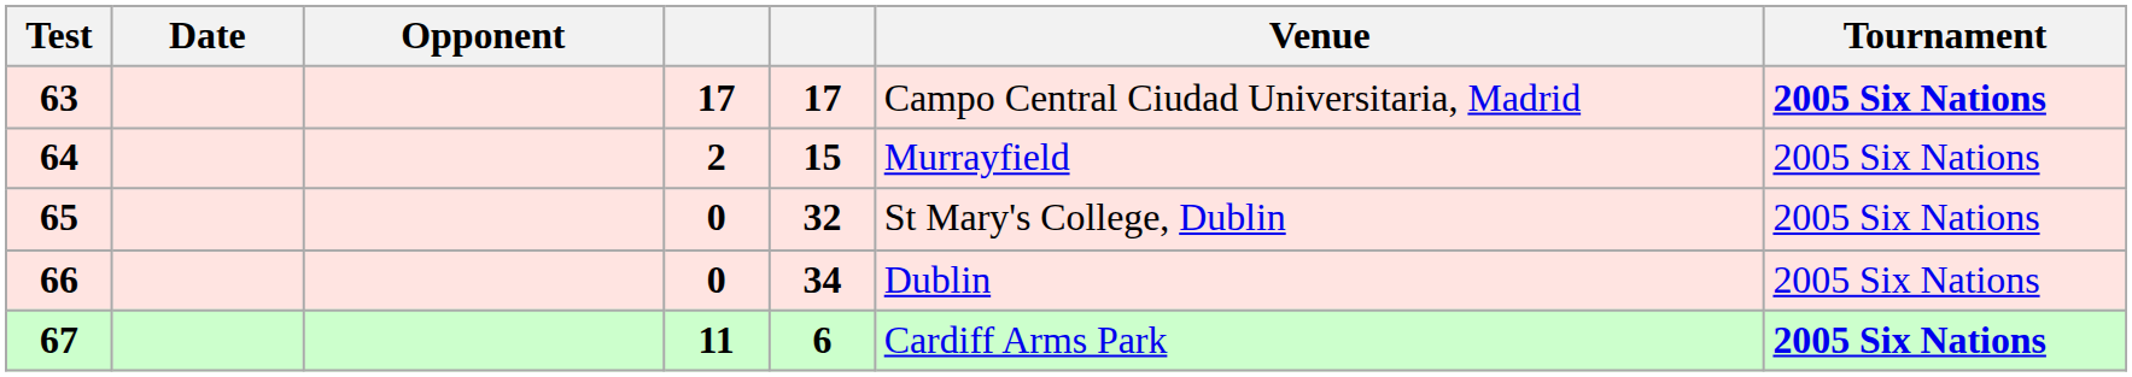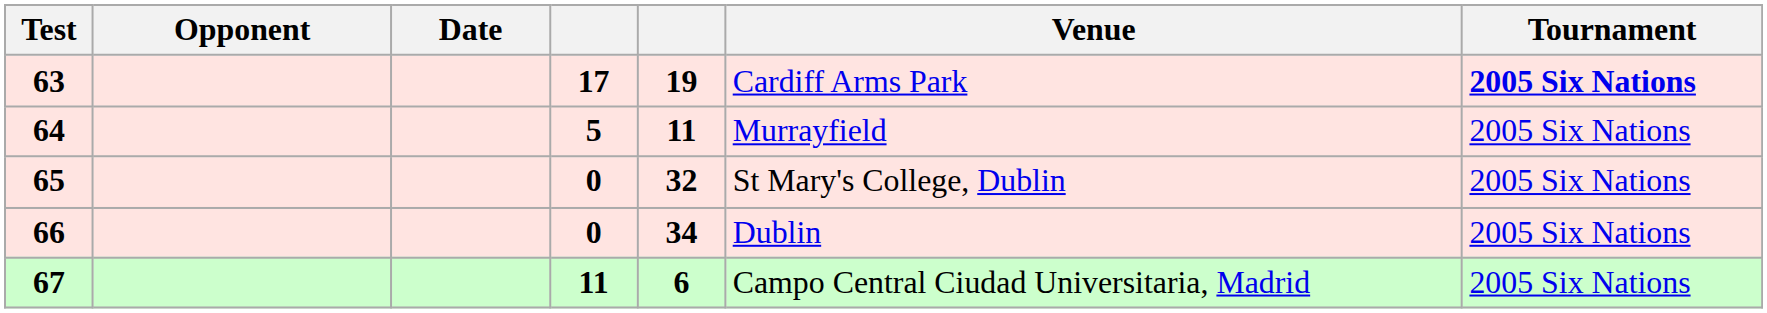 <table class="wikitable sortable" style="width:100%">
 <tr>
 <th style="width:5%">Test</th>
+<th style="width:17%">Opponent</th>
 <th style="width:9%">Date</th>
-<th style="width:17%">Opponent</th>
 <th style="width:5%"></th>
 <th style="width:5%"></th>
 <th>Venue</th>
 <th>Tournament</th>
 </tr>
 <tr bgcolor="FFE4E1">
 <td align="center"><strong>63</strong></td>
 <td></td>
 <td></td>
 <td align="center"><strong>17</strong></td>
-<td align="center"><strong>17</strong></td>
-<td>Campo Central Ciudad Universitaria, <a href='#'>Madrid</a></td>
+<td align="center"><strong>19</strong></td>
+<td><a href='#'>Cardiff Arms Park</a></td>
 <td><strong><a href='#'>2005 Six Nations</a></strong></td>
 </tr>
 <tr bgcolor="FFE4E1">
 <td align="center"><strong>64</strong></td>
 <td></td>
 <td></td>
-<td align="center"><strong>2</strong></td>
-<td align="center"><strong>15</strong></td>
+<td align="center"><strong>5</strong></td>
+<td align="center"><strong>11</strong></td>
 <td><a href='#'>Murrayfield</a></td>
 <td><a href='#'>2005 Six Nations</a></td>
 </tr>
 <tr bgcolor="FFE4E1">
 <td align="center"><strong>65</strong></td>
 <td></td>
 <td></td>
 <td align="center"><strong>0</strong></td>
 <td align="center"><strong>32</strong></td>
 <td>St Mary's College, <a href='#'>Dublin</a></td>
 <td><a href='#'>2005 Six Nations</a></td>
 </tr>
 <tr bgcolor="FFE4E1">
 <td align="center"><strong>66</strong></td>
 <td></td>
 <td></td>
 <td align="center"><strong>0</strong></td>
 <td align="center"><strong>34</strong></td>
 <td><a href='#'>Dublin</a></td>
 <td><a href='#'>2005 Six Nations</a></td>
 </tr>
 <tr bgcolor="#ccffcc">
 <td align="center"><strong>67</strong></td>
 <td></td>
 <td></td>
 <td align="center"><strong>11</strong></td>
 <td align="center"><strong>6</strong></td>
-<td><a href='#'>Cardiff Arms Park</a></td>
-<td><strong><a href='#'>2005 Six Nations</a></strong></td>
+<td>Campo Central Ciudad Universitaria, <a href='#'>Madrid</a></td>
+<td><a href='#'>2005 Six Nations</a></td>
 </tr>
 </table>
